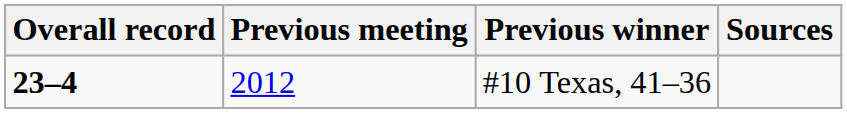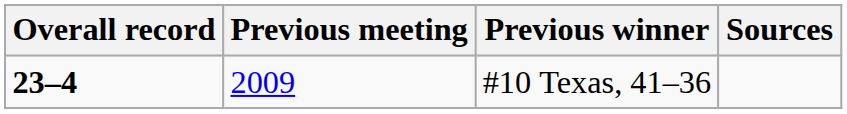 <table class="wikitable">
 <tr>
 <th>Overall record</th>
 <th>Previous meeting</th>
 <th>Previous winner</th>
 <th>Sources</th>
 </tr>
 <tr>
 <td><strong>23–4</strong></td>
-<td><a href='#'>2012</a></td>
+<td><a href='#'>2009</a></td>
 <td>#10 Texas, 41–36</td>
 <td></td>
 </tr>
 </table>
